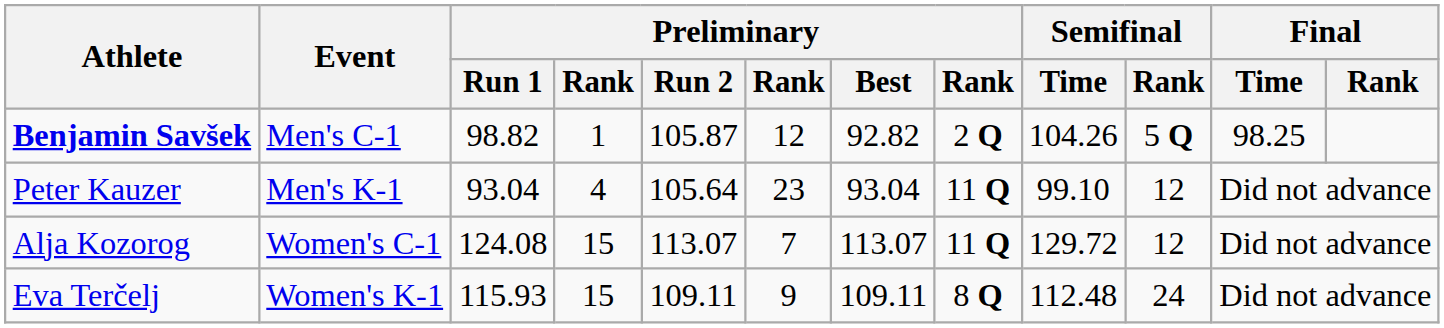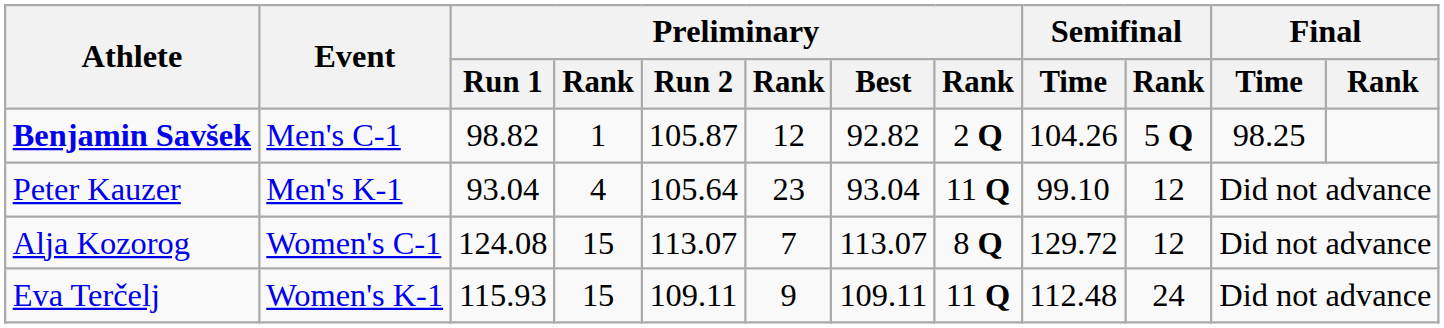 <table class="wikitable" style="font-size:90%">
 <tr>
 <th rowspan=2>Athlete</th>
 <th rowspan=2>Event</th>
 <th colspan=6>Preliminary</th>
 <th colspan=2>Semifinal</th>
 <th colspan=2>Final</th>
 </tr>
 <tr style="font-size:95%">
 <th>Run 1</th>
 <th>Rank</th>
 <th>Run 2</th>
 <th>Rank</th>
 <th>Best</th>
 <th>Rank</th>
 <th>Time</th>
 <th>Rank</th>
 <th>Time</th>
 <th>Rank</th>
 </tr>
 <tr align=center>
 <td align=left><strong><a href='#'>Benjamin Savšek</a></strong></td>
 <td align=left><a href='#'>Men's C-1</a></td>
 <td>98.82</td>
 <td>1</td>
 <td>105.87</td>
 <td>12</td>
 <td>92.82</td>
 <td>2 <strong>Q</strong></td>
 <td>104.26</td>
 <td>5 <strong>Q</strong></td>
 <td>98.25</td>
 <td></td>
 </tr>
 <tr align=center>
 <td align=left><a href='#'>Peter Kauzer</a></td>
 <td align=left><a href='#'>Men's K-1</a></td>
 <td>93.04</td>
 <td>4</td>
 <td>105.64</td>
 <td>23</td>
 <td>93.04</td>
 <td>11 <strong>Q</strong></td>
 <td>99.10</td>
 <td>12</td>
 <td colspan=2>Did not advance</td>
 </tr>
 <tr align=center>
 <td align=left><a href='#'>Alja Kozorog</a></td>
 <td align=left><a href='#'>Women's C-1</a></td>
 <td>124.08</td>
 <td>15</td>
 <td>113.07</td>
 <td>7</td>
 <td>113.07</td>
-<td>11 <strong>Q</strong></td>
+<td>8 <strong>Q</strong></td>
 <td>129.72</td>
 <td>12</td>
 <td colspan=2>Did not advance</td>
 </tr>
 <tr align=center>
 <td align=left><a href='#'>Eva Terčelj</a></td>
 <td align=left><a href='#'>Women's K-1</a></td>
 <td>115.93</td>
 <td>15</td>
 <td>109.11</td>
 <td>9</td>
 <td>109.11</td>
-<td>8 <strong>Q</strong></td>
+<td>11 <strong>Q</strong></td>
 <td>112.48</td>
 <td>24</td>
 <td colspan=2>Did not advance</td>
 </tr>
 </table>
